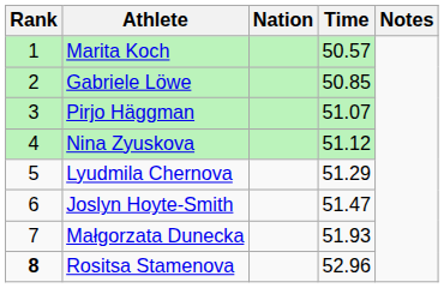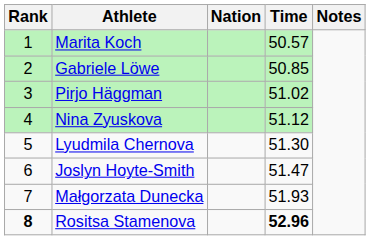 <table class="wikitable sortable" style="text-align:center">
 <tr>
 <th>Rank</th>
 <th>Athlete</th>
 <th>Nation</th>
 <th>Time</th>
 <th>Notes</th>
 </tr>
 <tr style="background:#bbf3bb;">
 <td>1</td>
 <td align=left><a href='#'>Marita Koch</a></td>
 <td align=left></td>
 <td>50.57</td>
 </tr>
 <tr style="background:#bbf3bb;">
 <td>2</td>
 <td align=left><a href='#'>Gabriele Löwe</a></td>
 <td align=left></td>
 <td>50.85</td>
 </tr>
 <tr style="background:#bbf3bb;">
 <td>3</td>
 <td align=left><a href='#'>Pirjo Häggman</a></td>
 <td align=left></td>
-<td>51.07</td>
+<td>51.02</td>
 </tr>
 <tr style="background:#bbf3bb;">
 <td>4</td>
 <td align=left><a href='#'>Nina Zyuskova</a></td>
 <td align=left></td>
 <td>51.12</td>
 </tr>
 <tr>
 <td>5</td>
 <td align=left><a href='#'>Lyudmila Chernova</a></td>
 <td align=left></td>
-<td>51.29</td>
+<td>51.30</td>
 </tr>
 <tr>
 <td>6</td>
 <td align=left><a href='#'>Joslyn Hoyte-Smith</a></td>
 <td align=left></td>
 <td>51.47</td>
 </tr>
 <tr>
 <td>7</td>
 <td align=left><a href='#'>Małgorzata Dunecka</a></td>
 <td align=left></td>
 <td>51.93</td>
 </tr>
 <tr>
 <td><strong>8</strong></td>
 <td align=left><a href='#'>Rositsa Stamenova</a></td>
 <td align=left></td>
-<td>52.96</td>
+<td><strong>52.96</strong></td>
 </tr>
 </table>
